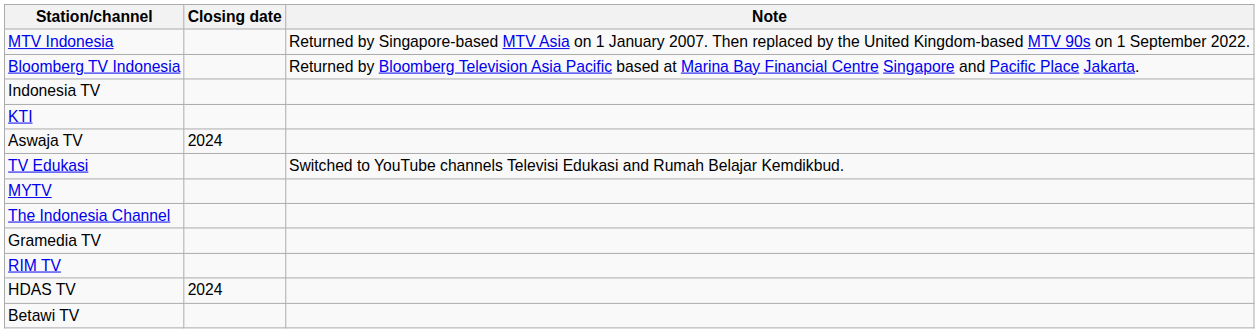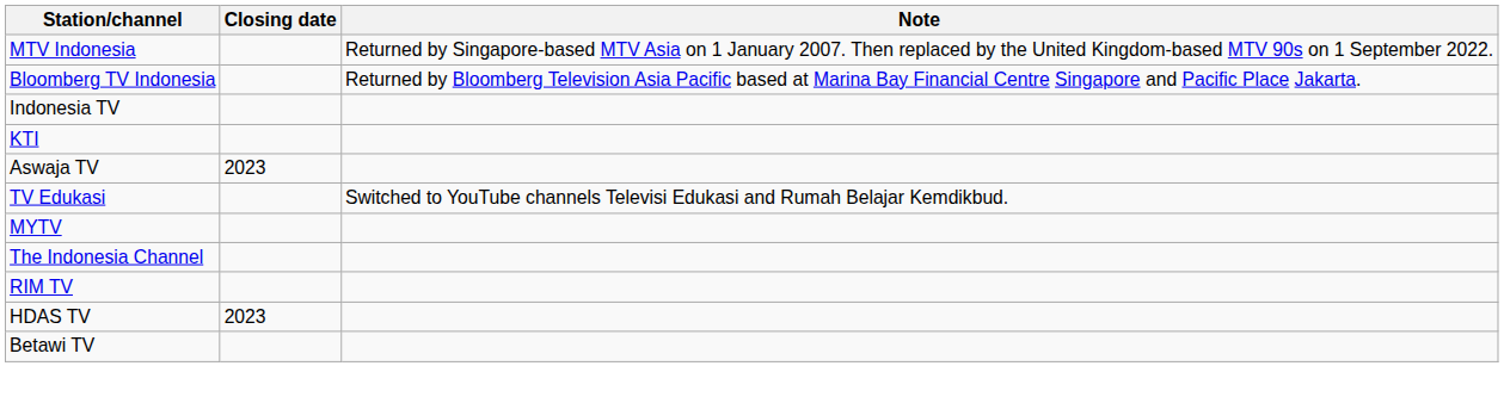 <table class="wikitable sortable">
 <tr>
 <th>Station/channel</th>
 <th>Closing date</th>
 <th>Note</th>
 </tr>
 <tr>
 <td><a href='#'>MTV Indonesia</a></td>
 <td></td>
 <td>Returned by Singapore-based <a href='#'>MTV Asia</a> on 1 January 2007. Then replaced by the United Kingdom-based <a href='#'>MTV 90s</a> on 1 September 2022.</td>
 </tr>
 <tr>
 <td><a href='#'>Bloomberg TV Indonesia</a></td>
 <td></td>
 <td>Returned by <a href='#'>Bloomberg Television Asia Pacific</a> based at <a href='#'>Marina Bay Financial Centre</a> <a href='#'>Singapore</a> and <a href='#'>Pacific Place</a> <a href='#'>Jakarta</a>.</td>
 </tr>
 <tr>
 <td>Indonesia TV</td>
 <td></td>
 <td></td>
 </tr>
 <tr>
 <td><a href='#'>KTI</a></td>
 <td></td>
 <td></td>
 </tr>
 <tr>
 <td>Aswaja TV</td>
-<td>2024</td>
+<td>2023</td>
 <td></td>
 </tr>
 <tr>
 <td><a href='#'>TV Edukasi</a></td>
 <td></td>
 <td>Switched to YouTube channels Televisi Edukasi and Rumah Belajar Kemdikbud.</td>
 </tr>
 <tr>
 <td><a href='#'>MYTV</a></td>
 <td></td>
 <td></td>
 </tr>
 <tr>
 <td><a href='#'>The Indonesia Channel</a></td>
 <td></td>
 <td></td>
 </tr>
 <tr>
-<td>Gramedia TV</td>
-<td></td>
-<td></td>
-</tr>
-<tr>
 <td><a href='#'>RIM TV</a></td>
 <td></td>
 <td></td>
 </tr>
 <tr>
 <td>HDAS TV</td>
-<td>2024</td>
+<td>2023</td>
 <td></td>
 </tr>
 <tr>
 <td>Betawi TV</td>
 <td></td>
 <td></td>
 </tr>
 </table>
